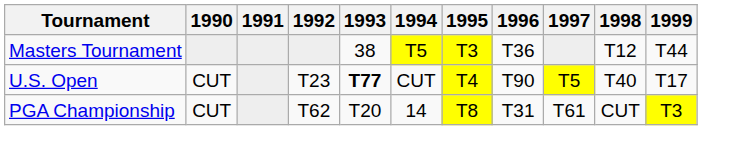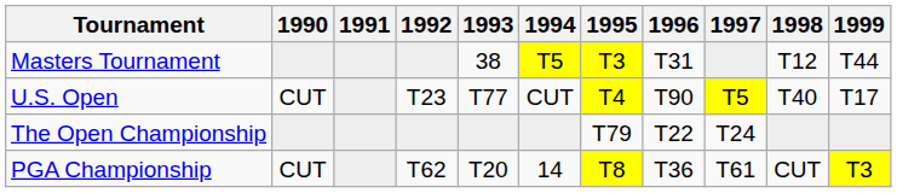 <table class="wikitable" style="font-size:95%;text-align:center;">
 <tr>
 <th>Tournament</th>
 <th>1990</th>
 <th>1991</th>
 <th>1992</th>
 <th>1993</th>
 <th>1994</th>
 <th>1995</th>
 <th>1996</th>
 <th>1997</th>
 <th>1998</th>
 <th>1999</th>
 </tr>
 <tr>
 <td align=left><a href='#'>Masters Tournament</a></td>
 <td style="background:#eeeeee;"></td>
 <td style="background:#eeeeee;"></td>
 <td style="background:#eeeeee;"></td>
 <td>38</td>
 <td style="background:yellow;">T5</td>
 <td style="background:yellow;">T3</td>
-<td>T36</td>
+<td>T31</td>
 <td style="background:#eeeeee;"></td>
 <td>T12</td>
 <td>T44</td>
 </tr>
 <tr>
 <td align=left><a href='#'>U.S. Open</a></td>
 <td>CUT</td>
 <td style="background:#eeeeee;"></td>
 <td>T23</td>
-<td><strong>T77</strong></td>
+<td>T77</td>
 <td>CUT</td>
 <td style="background:yellow;">T4</td>
 <td>T90</td>
 <td style="background:yellow;">T5</td>
 <td>T40</td>
 <td>T17</td>
+</tr>
+<tr>
+<td align=left><a href='#'>The Open Championship</a></td>
+<td style="background:#eeeeee;"></td>
+<td style="background:#eeeeee;"></td>
+<td style="background:#eeeeee;"></td>
+<td style="background:#eeeeee;"></td>
+<td style="background:#eeeeee;"></td>
+<td>T79</td>
+<td>T22</td>
+<td>T24</td>
+<td style="background:#eeeeee;"></td>
+<td style="background:#eeeeee;"></td>
 </tr>
 <tr>
 <td align=left><a href='#'>PGA Championship</a></td>
 <td>CUT</td>
 <td style="background:#eeeeee;"></td>
 <td>T62</td>
 <td>T20</td>
 <td>14</td>
 <td style="background:yellow;">T8</td>
-<td>T31</td>
+<td>T36</td>
 <td>T61</td>
 <td>CUT</td>
 <td style="background:yellow;">T3</td>
 </tr>
 </table>
